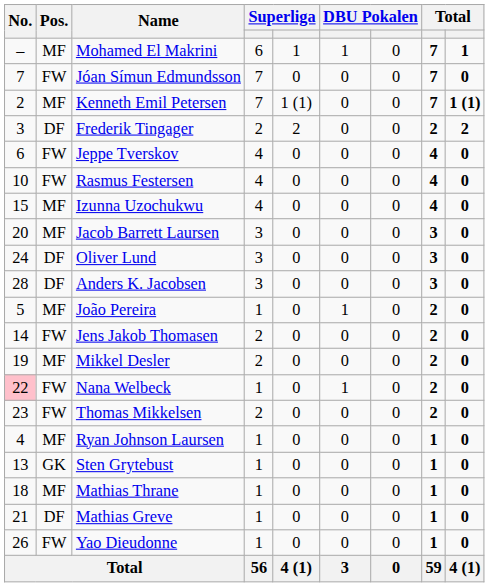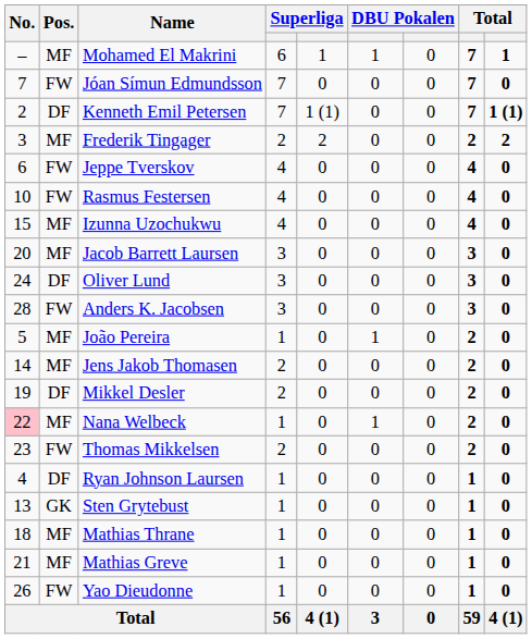 <table class="wikitable sortable" style="text-align: center;">
 <tr>
 <th rowspan="2">No.</th>
 <th rowspan="2">Pos.</th>
 <th rowspan="2">Name</th>
 <th colspan="2"><a href='#'>Superliga</a></th>
 <th colspan="2"><a href='#'>DBU Pokalen</a></th>
 <th colspan="2"><strong>Total</strong></th>
 </tr>
 <tr>
 <th></th>
 <th></th>
 <th></th>
 <th></th>
 <th></th>
 <th></th>
 </tr>
 <tr>
 <td>–</td>
 <td>MF</td>
 <td align=left> <a href='#'>Mohamed El Makrini</a></td>
 <td>6</td>
 <td>1</td>
 <td>1</td>
 <td>0</td>
 <td><strong>7</strong></td>
 <td><strong>1</strong></td>
 </tr>
 <tr>
 <td>7</td>
 <td>FW</td>
 <td align=left> <a href='#'>Jóan Símun Edmundsson</a></td>
 <td>7</td>
 <td>0</td>
 <td>0</td>
 <td>0</td>
 <td><strong>7</strong></td>
 <td><strong>0</strong></td>
 </tr>
 <tr>
 <td>2</td>
-<td>MF</td>
+<td>DF</td>
 <td align=left> <a href='#'>Kenneth Emil Petersen</a></td>
 <td>7</td>
 <td>1 (1)</td>
 <td>0</td>
 <td>0</td>
 <td><strong>7</strong></td>
 <td><strong>1 (1)</strong></td>
 </tr>
 <tr>
 <td>3</td>
-<td>DF</td>
+<td>MF</td>
 <td align=left> <a href='#'>Frederik Tingager</a></td>
 <td>2</td>
 <td>2</td>
 <td>0</td>
 <td>0</td>
 <td><strong>2</strong></td>
 <td><strong>2</strong></td>
 </tr>
 <tr>
 <td>6</td>
 <td>FW</td>
 <td align=left> <a href='#'>Jeppe Tverskov</a></td>
 <td>4</td>
 <td>0</td>
 <td>0</td>
 <td>0</td>
 <td><strong>4</strong></td>
 <td><strong>0</strong></td>
 </tr>
 <tr>
 <td>10</td>
 <td>FW</td>
 <td align=left> <a href='#'>Rasmus Festersen</a></td>
 <td>4</td>
 <td>0</td>
 <td>0</td>
 <td>0</td>
 <td><strong>4</strong></td>
 <td><strong>0</strong></td>
 </tr>
 <tr>
 <td>15</td>
 <td>MF</td>
 <td align=left> <a href='#'>Izunna Uzochukwu</a></td>
 <td>4</td>
 <td>0</td>
 <td>0</td>
 <td>0</td>
 <td><strong>4</strong></td>
 <td><strong>0</strong></td>
 </tr>
 <tr>
 <td>20</td>
 <td>MF</td>
 <td align=left> <a href='#'>Jacob Barrett Laursen</a></td>
 <td>3</td>
 <td>0</td>
 <td>0</td>
 <td>0</td>
 <td><strong>3</strong></td>
 <td><strong>0</strong></td>
 </tr>
 <tr>
 <td>24</td>
 <td>DF</td>
 <td align=left> <a href='#'>Oliver Lund</a></td>
 <td>3</td>
 <td>0</td>
 <td>0</td>
 <td>0</td>
 <td><strong>3</strong></td>
 <td><strong>0</strong></td>
 </tr>
 <tr>
 <td>28</td>
-<td>DF</td>
+<td>FW</td>
 <td align=left> <a href='#'>Anders K. Jacobsen</a></td>
 <td>3</td>
 <td>0</td>
 <td>0</td>
 <td>0</td>
 <td><strong>3</strong></td>
 <td><strong>0</strong></td>
 </tr>
 <tr>
 <td>5</td>
 <td>MF</td>
 <td align=left> <a href='#'>João Pereira</a></td>
 <td>1</td>
 <td>0</td>
 <td>1</td>
 <td>0</td>
 <td><strong>2</strong></td>
 <td><strong>0</strong></td>
 </tr>
 <tr>
 <td>14</td>
-<td>FW</td>
+<td>MF</td>
 <td align=left> <a href='#'>Jens Jakob Thomasen</a></td>
 <td>2</td>
 <td>0</td>
 <td>0</td>
 <td>0</td>
 <td><strong>2</strong></td>
 <td><strong>0</strong></td>
 </tr>
 <tr>
 <td>19</td>
-<td>MF</td>
+<td>DF</td>
 <td align=left> <a href='#'>Mikkel Desler</a></td>
 <td>2</td>
 <td>0</td>
 <td>0</td>
 <td>0</td>
 <td><strong>2</strong></td>
 <td><strong>0</strong></td>
 </tr>
 <tr>
 <td style="background: pink;">22</td>
-<td>FW</td>
+<td>MF</td>
 <td align=left> <a href='#'>Nana Welbeck</a></td>
 <td>1</td>
 <td>0</td>
 <td>1</td>
 <td>0</td>
 <td><strong>2</strong></td>
 <td><strong>0</strong></td>
 </tr>
 <tr>
 <td>23</td>
 <td>FW</td>
 <td align=left> <a href='#'>Thomas Mikkelsen</a></td>
 <td>2</td>
 <td>0</td>
 <td>0</td>
 <td>0</td>
 <td><strong>2</strong></td>
 <td><strong>0</strong></td>
 </tr>
 <tr>
 <td>4</td>
-<td>MF</td>
+<td>DF</td>
 <td align=left> <a href='#'>Ryan Johnson Laursen</a></td>
 <td>1</td>
 <td>0</td>
 <td>0</td>
 <td>0</td>
 <td><strong>1</strong></td>
 <td><strong>0</strong></td>
 </tr>
 <tr>
 <td>13</td>
 <td>GK</td>
 <td align=left> <a href='#'>Sten Grytebust</a></td>
 <td>1</td>
 <td>0</td>
 <td>0</td>
 <td>0</td>
 <td><strong>1</strong></td>
 <td><strong>0</strong></td>
 </tr>
 <tr>
 <td>18</td>
 <td>MF</td>
 <td align=left> <a href='#'>Mathias Thrane</a></td>
 <td>1</td>
 <td>0</td>
 <td>0</td>
 <td>0</td>
 <td><strong>1</strong></td>
 <td><strong>0</strong></td>
 </tr>
 <tr>
 <td>21</td>
-<td>DF</td>
+<td>MF</td>
 <td align=left> <a href='#'>Mathias Greve</a></td>
 <td>1</td>
 <td>0</td>
 <td>0</td>
 <td>0</td>
 <td><strong>1</strong></td>
 <td><strong>0</strong></td>
 </tr>
 <tr>
 <td>26</td>
 <td>FW</td>
 <td align=left> <a href='#'>Yao Dieudonne</a></td>
 <td>1</td>
 <td>0</td>
 <td>0</td>
 <td>0</td>
 <td><strong>1</strong></td>
 <td><strong>0</strong></td>
 </tr>
 <tr>
 <th colspan=3>Total</th>
 <th>56</th>
 <th>4 (1)</th>
 <th>3</th>
 <th>0</th>
 <th>59</th>
 <th>4 (1)</th>
 </tr>
 </table>
